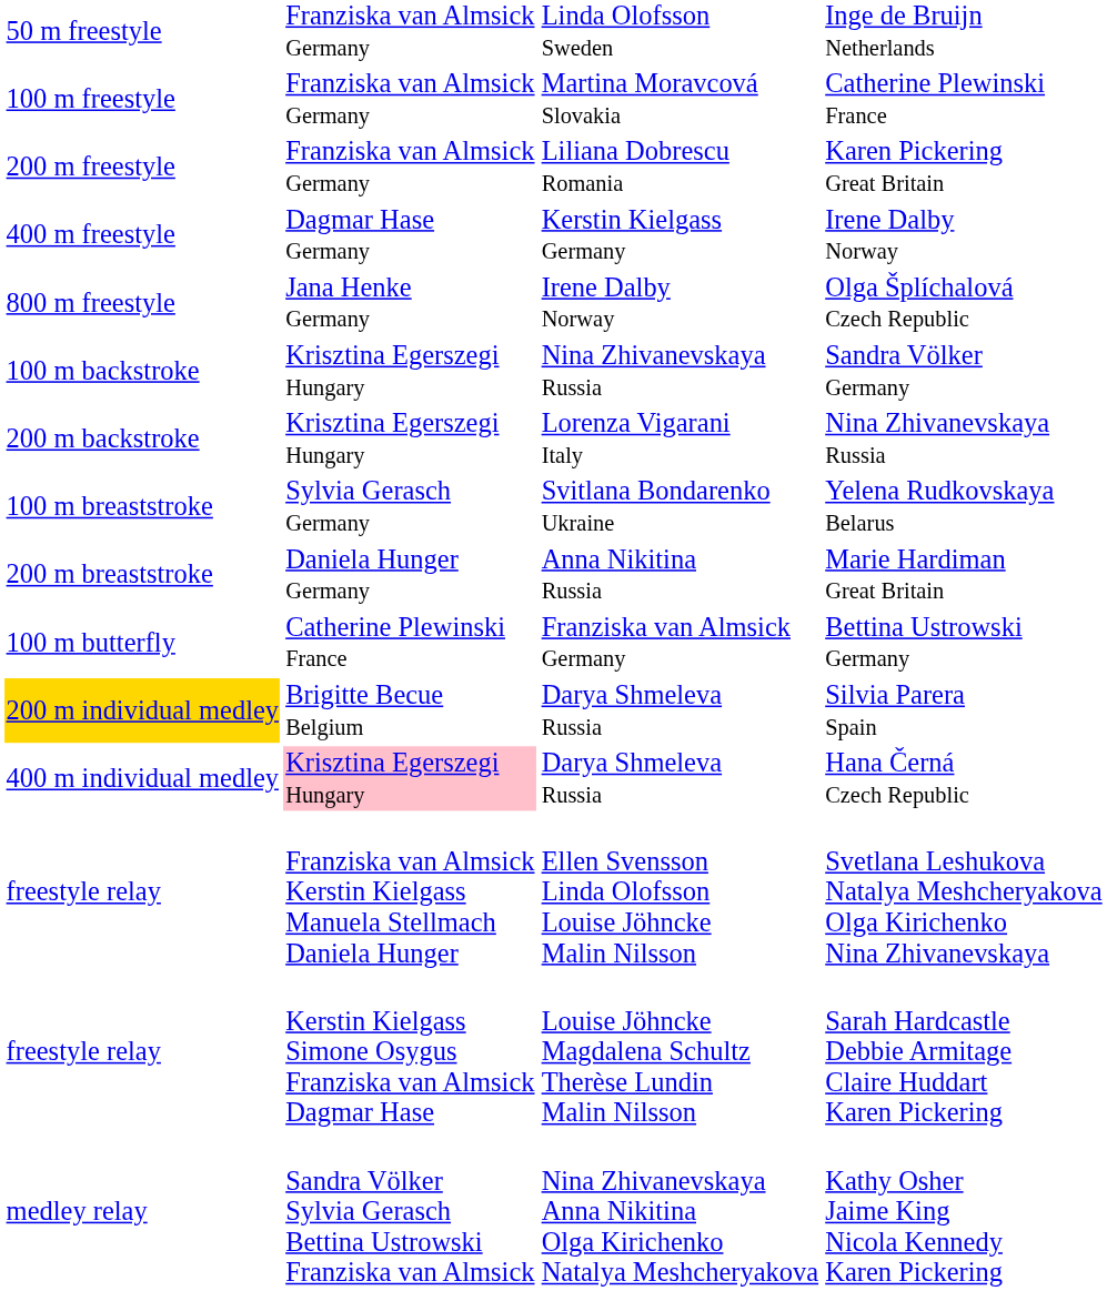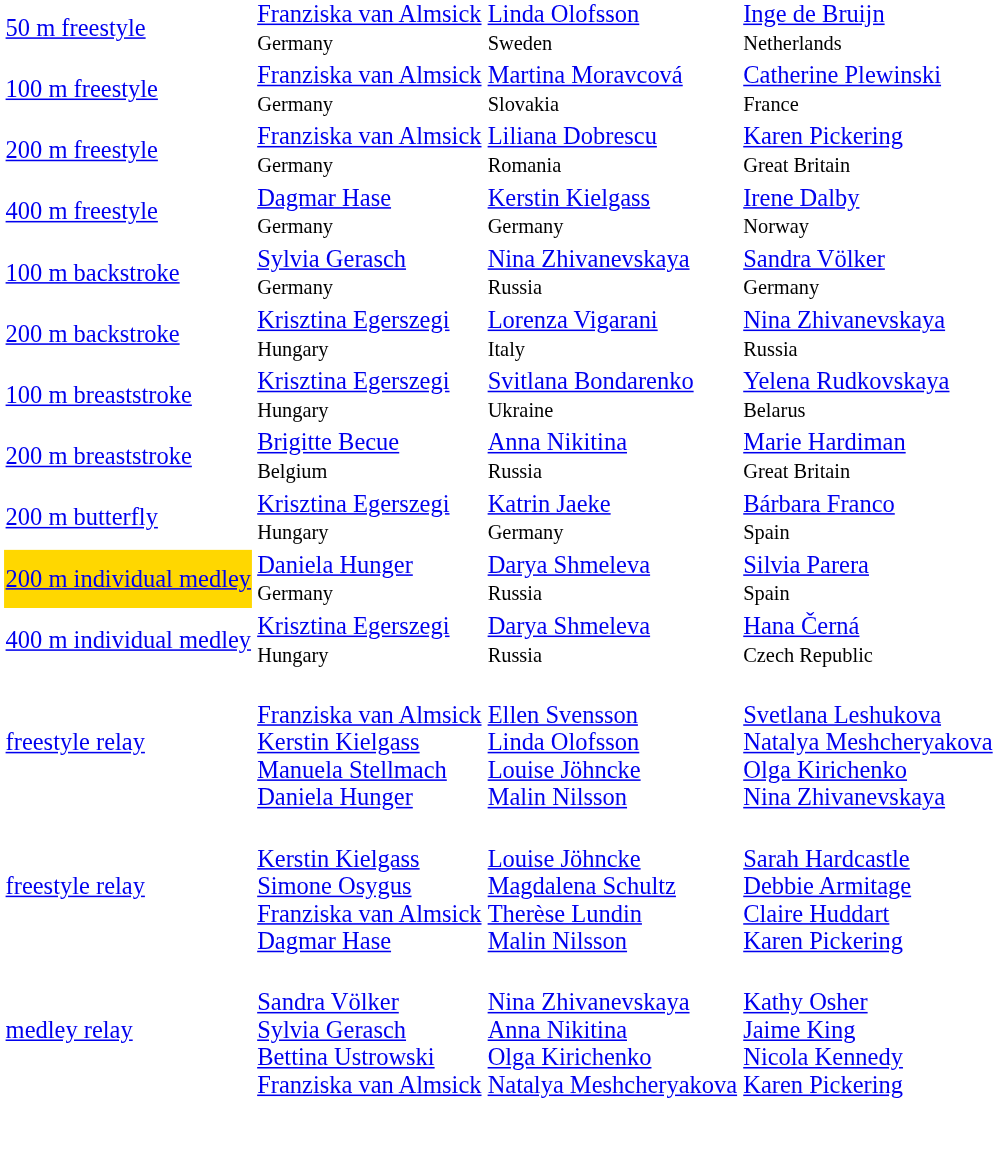 <table>
 <tr>
 <td><a href='#'>50 m freestyle</a></td>
 <td> <a href='#'>Franziska van Almsick</a><br><small>Germany</small></td>
 <td> <a href='#'>Linda Olofsson</a><br><small>Sweden</small></td>
 <td> <a href='#'>Inge de Bruijn</a><br><small>Netherlands</small></td>
 </tr>
 <tr>
 <td><a href='#'>100 m freestyle</a></td>
 <td> <a href='#'>Franziska van Almsick</a><br><small>Germany</small></td>
 <td> <a href='#'>Martina Moravcová</a><br><small>Slovakia</small></td>
 <td> <a href='#'>Catherine Plewinski</a><br><small>France</small></td>
 </tr>
 <tr>
 <td><a href='#'>200 m freestyle</a></td>
 <td> <a href='#'>Franziska van Almsick</a><br><small>Germany</small></td>
 <td> <a href='#'>Liliana Dobrescu</a><br><small>Romania</small></td>
 <td> <a href='#'>Karen Pickering</a><br><small>Great Britain</small></td>
 </tr>
 <tr>
 <td><a href='#'>400 m freestyle</a></td>
 <td> <a href='#'>Dagmar Hase</a><br><small>Germany</small></td>
 <td> <a href='#'>Kerstin Kielgass</a><br><small>Germany</small></td>
 <td> <a href='#'>Irene Dalby</a><br><small>Norway</small></td>
 </tr>
 <tr>
-<td><a href='#'>800 m freestyle</a></td>
-<td> <a href='#'>Jana Henke</a><br><small>Germany</small></td>
-<td> <a href='#'>Irene Dalby</a><br><small>Norway</small></td>
-<td> <a href='#'>Olga Šplíchalová</a><br><small>Czech Republic</small></td>
-</tr>
-<tr>
 <td><a href='#'>100 m backstroke</a></td>
-<td> <a href='#'>Krisztina Egerszegi</a><br><small>Hungary</small></td>
+<td> <a href='#'>Sylvia Gerasch</a><br><small>Germany</small></td>
 <td> <a href='#'>Nina Zhivanevskaya</a><br><small>Russia</small></td>
 <td> <a href='#'>Sandra Völker</a><br><small>Germany</small></td>
 </tr>
 <tr>
 <td><a href='#'>200 m backstroke</a></td>
 <td> <a href='#'>Krisztina Egerszegi</a><br><small>Hungary</small></td>
 <td> <a href='#'>Lorenza Vigarani</a><br><small>Italy</small></td>
 <td> <a href='#'>Nina Zhivanevskaya</a><br><small>Russia</small></td>
 </tr>
 <tr>
 <td><a href='#'>100 m breaststroke</a></td>
-<td> <a href='#'>Sylvia Gerasch</a><br><small>Germany</small></td>
+<td> <a href='#'>Krisztina Egerszegi</a><br><small>Hungary</small></td>
 <td> <a href='#'>Svitlana Bondarenko</a><br><small>Ukraine</small></td>
 <td> <a href='#'>Yelena Rudkovskaya</a><br><small>Belarus</small></td>
 </tr>
 <tr>
 <td><a href='#'>200 m breaststroke</a></td>
-<td> <a href='#'>Daniela Hunger</a><br><small>Germany</small></td>
+<td> <a href='#'>Brigitte Becue</a><br><small>Belgium</small></td>
 <td> <a href='#'>Anna Nikitina</a><br><small>Russia</small></td>
 <td> <a href='#'>Marie Hardiman</a><br><small>Great Britain</small></td>
 </tr>
 <tr>
-<td><a href='#'>100 m butterfly</a></td>
-<td> <a href='#'>Catherine Plewinski</a><br><small>France</small></td>
-<td> <a href='#'>Franziska van Almsick</a><br><small>Germany</small></td>
-<td> <a href='#'>Bettina Ustrowski</a><br><small>Germany</small></td>
+<td><a href='#'>200 m butterfly</a></td>
+<td> <a href='#'>Krisztina Egerszegi</a><br><small>Hungary</small></td>
+<td> <a href='#'>Katrin Jaeke</a><br><small>Germany</small></td>
+<td> <a href='#'>Bárbara Franco</a><br><small>Spain</small></td>
 </tr>
 <tr>
 <td style="background: gold;"><a href='#'>200 m individual medley</a></td>
-<td> <a href='#'>Brigitte Becue</a><br><small>Belgium</small></td>
+<td> <a href='#'>Daniela Hunger</a><br><small>Germany</small></td>
 <td> <a href='#'>Darya Shmeleva</a><br><small>Russia</small></td>
 <td> <a href='#'>Silvia Parera</a><br> <small>Spain</small></td>
 </tr>
 <tr>
 <td><a href='#'>400 m individual medley</a></td>
-<td style="background: pink;"> <a href='#'>Krisztina Egerszegi</a><br><small>Hungary</small></td>
+<td> <a href='#'>Krisztina Egerszegi</a><br><small>Hungary</small></td>
 <td> <a href='#'>Darya Shmeleva</a><br><small>Russia</small></td>
 <td> <a href='#'>Hana Černá</a><br><small>Czech Republic</small></td>
 </tr>
 <tr>
 <td><a href='#'> freestyle relay</a></td>
 <td><br> <a href='#'>Franziska van Almsick</a><br> <a href='#'>Kerstin Kielgass</a><br> <a href='#'>Manuela Stellmach</a><br> <a href='#'>Daniela Hunger</a></td>
 <td><br> <a href='#'>Ellen Svensson</a><br> <a href='#'>Linda Olofsson</a><br> <a href='#'>Louise Jöhncke</a><br> <a href='#'>Malin Nilsson</a></td>
 <td><br> <a href='#'>Svetlana Leshukova</a><br> <a href='#'>Natalya Meshcheryakova</a><br> <a href='#'>Olga Kirichenko</a><br> <a href='#'>Nina Zhivanevskaya</a></td>
 </tr>
 <tr>
 <td><a href='#'> freestyle relay</a></td>
 <td><br> <a href='#'>Kerstin Kielgass</a><br> <a href='#'>Simone Osygus</a><br> <a href='#'>Franziska van Almsick</a><br> <a href='#'>Dagmar Hase</a></td>
 <td><br> <a href='#'>Louise Jöhncke</a><br> <a href='#'>Magdalena Schultz</a><br> <a href='#'>Therèse Lundin</a><br> <a href='#'>Malin Nilsson</a></td>
 <td><br> <a href='#'>Sarah Hardcastle</a><br> <a href='#'>Debbie Armitage</a><br> <a href='#'>Claire Huddart</a><br> <a href='#'>Karen Pickering</a></td>
 </tr>
 <tr>
 <td><a href='#'> medley relay</a></td>
 <td><br> <a href='#'>Sandra Völker</a><br> <a href='#'>Sylvia Gerasch</a><br> <a href='#'>Bettina Ustrowski</a><br> <a href='#'>Franziska van Almsick</a></td>
 <td><br> <a href='#'>Nina Zhivanevskaya</a><br> <a href='#'>Anna Nikitina</a><br> <a href='#'>Olga Kirichenko</a><br> <a href='#'>Natalya Meshcheryakova</a></td>
 <td><br><a href='#'>Kathy Osher</a><br><a href='#'>Jaime King</a><br><a href='#'>Nicola Kennedy</a><br><a href='#'>Karen Pickering</a></td>
 </tr>
 </table>
